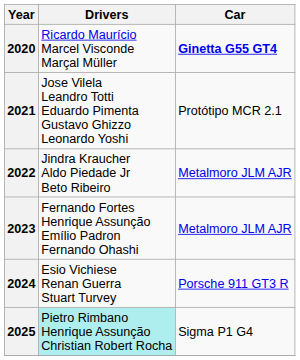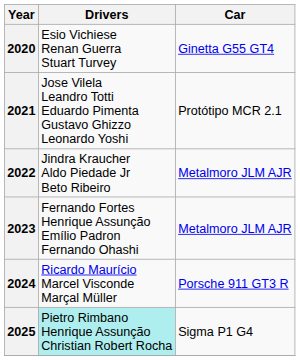 <table class="wikitable" style="font-size: 95%;">
 <tr>
 <th>Year</th>
 <th>Drivers</th>
 <th>Car</th>
 </tr>
 <tr>
 <th>2020</th>
-<td> <a href='#'>Ricardo Maurício</a> <br>  Marcel Visconde <br>   Marçal Müller <br></td>
-<td><strong><a href='#'>Ginetta G55 GT4</a></strong></td>
+<td> Esio Vichiese <br>  Renan Guerra <br>  Stuart Turvey</td>
+<td><a href='#'>Ginetta G55 GT4</a></td>
 </tr>
 <tr>
 <th>2021</th>
 <td> Jose Vilela <br>  Leandro Totti <br>   Eduardo Pimenta <br>   Gustavo Ghizzo <br>   Leonardo Yoshi</td>
 <td>Protótipo MCR 2.1</td>
 </tr>
 <tr>
 <th>2022</th>
 <td> Jindra Kraucher <br>  Aldo Piedade Jr <br>   Beto Ribeiro <br></td>
 <td><a href='#'>Metalmoro JLM AJR</a></td>
 </tr>
 <tr>
 <th>2023</th>
 <td> Fernando Fortes <br>  Henrique Assunção <br>   Emílio Padron <br>   Fernando Ohashi <br></td>
 <td><a href='#'>Metalmoro JLM AJR</a></td>
 </tr>
 <tr>
 <th>2024</th>
-<td> Esio Vichiese <br>  Renan Guerra <br>  Stuart Turvey</td>
+<td> <a href='#'>Ricardo Maurício</a> <br>  Marcel Visconde <br>   Marçal Müller <br></td>
 <td><a href='#'>Porsche 911 GT3 R</a></td>
 </tr>
 <tr>
 <th>2025</th>
 <td style="background: paleturquoise;"> Pietro Rimbano <br>  Henrique Assunção <br>   Christian Robert Rocha <br></td>
 <td>Sigma P1 G4</td>
 </tr>
 <tr>
 </tr>
 </table>
